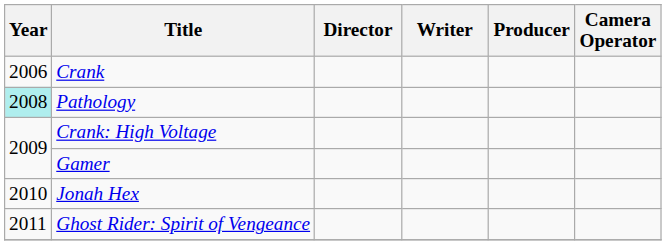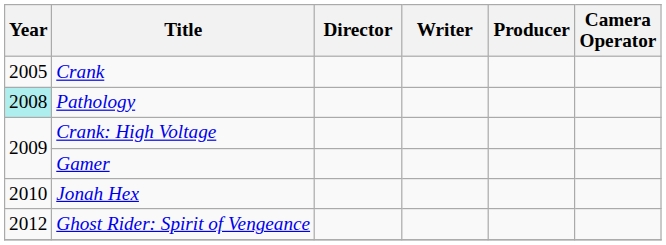 <table class="wikitable">
 <tr>
 <th>Year</th>
 <th>Title</th>
 <th width="65">Director</th>
 <th width="65">Writer</th>
 <th width="65">Producer</th>
 <th>Camera<br>Operator</th>
 </tr>
 <tr>
-<td>2006</td>
+<td>2005</td>
 <td><em><a href='#'>Crank</a></em></td>
 <td></td>
 <td></td>
 <td></td>
 <td></td>
 </tr>
 <tr>
 <td style="background: paleturquoise;">2008</td>
 <td><em><a href='#'>Pathology</a></em></td>
 <td></td>
 <td></td>
 <td></td>
 <td></td>
 </tr>
 <tr>
 <td rowspan="2">2009</td>
 <td><em><a href='#'>Crank: High Voltage</a></em></td>
 <td></td>
 <td></td>
 <td></td>
 <td></td>
 </tr>
 <tr>
 <td><em><a href='#'>Gamer</a></em></td>
 <td></td>
 <td></td>
 <td></td>
 <td></td>
 </tr>
 <tr>
 <td>2010</td>
 <td><em><a href='#'>Jonah Hex</a></em></td>
 <td></td>
 <td></td>
 <td></td>
 <td></td>
 </tr>
 <tr>
-<td>2011</td>
+<td>2012</td>
 <td><em><a href='#'>Ghost Rider: Spirit of Vengeance</a></em></td>
 <td></td>
 <td></td>
 <td></td>
 <td></td>
 </tr>
 <tr>
 </tr>
 </table>
